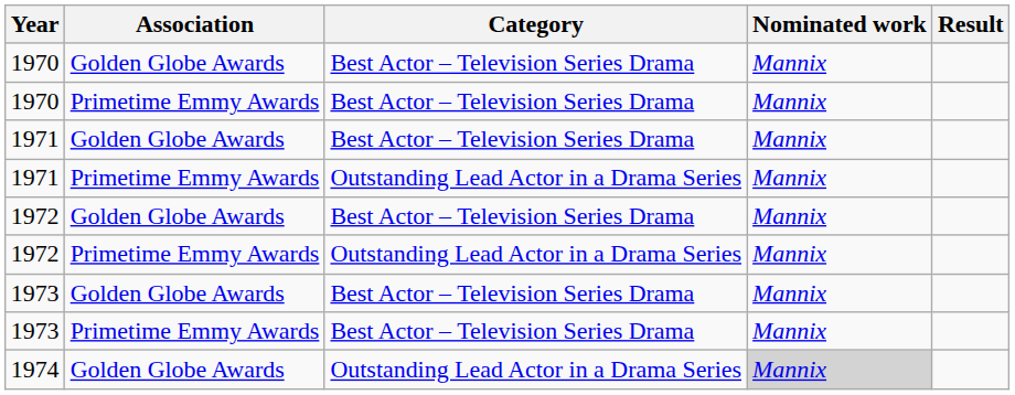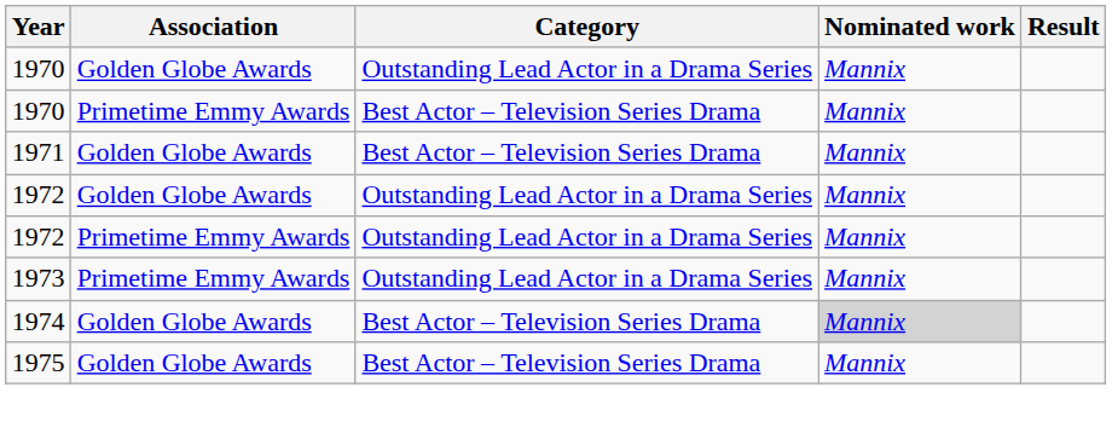 <table class="wikitable sortable">
 <tr>
 <th>Year</th>
 <th>Association</th>
 <th>Category</th>
 <th>Nominated work</th>
 <th>Result</th>
 </tr>
 <tr>
 <td>1970</td>
 <td><a href='#'>Golden Globe Awards</a></td>
-<td><a href='#'>Best Actor – Television Series Drama</a></td>
+<td><a href='#'>Outstanding Lead Actor in a Drama Series</a></td>
 <td><em><a href='#'>Mannix</a></em></td>
 <td></td>
 </tr>
 <tr>
 <td>1970</td>
 <td><a href='#'>Primetime Emmy Awards</a></td>
 <td><a href='#'>Best Actor – Television Series Drama</a></td>
 <td><em><a href='#'>Mannix</a></em></td>
 <td></td>
 </tr>
 <tr>
 <td>1971</td>
 <td><a href='#'>Golden Globe Awards</a></td>
 <td><a href='#'>Best Actor – Television Series Drama</a></td>
 <td><em><a href='#'>Mannix</a></em></td>
 <td></td>
 </tr>
 <tr>
-<td>1971</td>
-<td><a href='#'>Primetime Emmy Awards</a></td>
-<td><a href='#'>Outstanding Lead Actor in a Drama Series</a></td>
-<td><em><a href='#'>Mannix</a></em></td>
-<td></td>
-</tr>
-<tr>
 <td>1972</td>
 <td><a href='#'>Golden Globe Awards</a></td>
-<td><a href='#'>Best Actor – Television Series Drama</a></td>
+<td><a href='#'>Outstanding Lead Actor in a Drama Series</a></td>
 <td><em><a href='#'>Mannix</a></em></td>
 <td></td>
 </tr>
 <tr>
 <td>1972</td>
 <td><a href='#'>Primetime Emmy Awards</a></td>
 <td><a href='#'>Outstanding Lead Actor in a Drama Series</a></td>
 <td><em><a href='#'>Mannix</a></em></td>
 <td></td>
 </tr>
 <tr>
 <td>1973</td>
-<td><a href='#'>Golden Globe Awards</a></td>
-<td><a href='#'>Best Actor – Television Series Drama</a></td>
-<td><em><a href='#'>Mannix</a></em></td>
-<td></td>
-</tr>
-<tr>
-<td>1973</td>
 <td><a href='#'>Primetime Emmy Awards</a></td>
-<td><a href='#'>Best Actor – Television Series Drama</a></td>
+<td><a href='#'>Outstanding Lead Actor in a Drama Series</a></td>
 <td><em><a href='#'>Mannix</a></em></td>
 <td></td>
 </tr>
 <tr>
 <td>1974</td>
 <td><a href='#'>Golden Globe Awards</a></td>
-<td><a href='#'>Outstanding Lead Actor in a Drama Series</a></td>
+<td><a href='#'>Best Actor – Television Series Drama</a></td>
 <td style="background: lightgrey;"><em><a href='#'>Mannix</a></em></td>
 <td></td>
 </tr>
+<tr>
+<td>1975</td>
+<td><a href='#'>Golden Globe Awards</a></td>
+<td><a href='#'>Best Actor – Television Series Drama</a></td>
+<td><em><a href='#'>Mannix</a></em></td>
+<td></td>
+</tr>
 </table>
